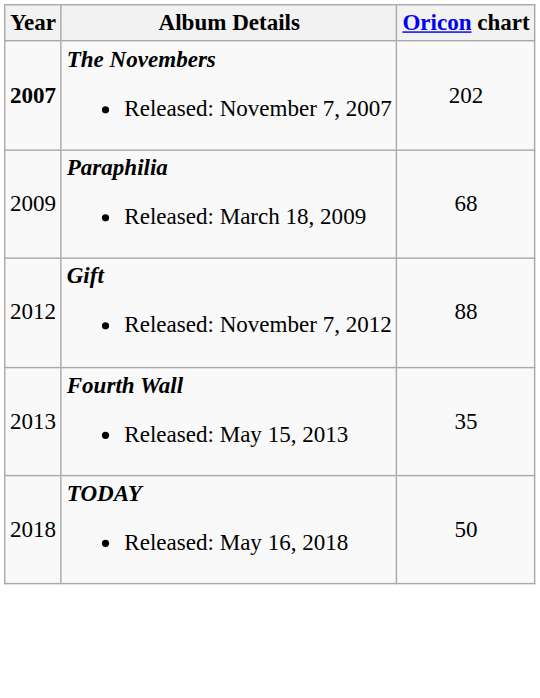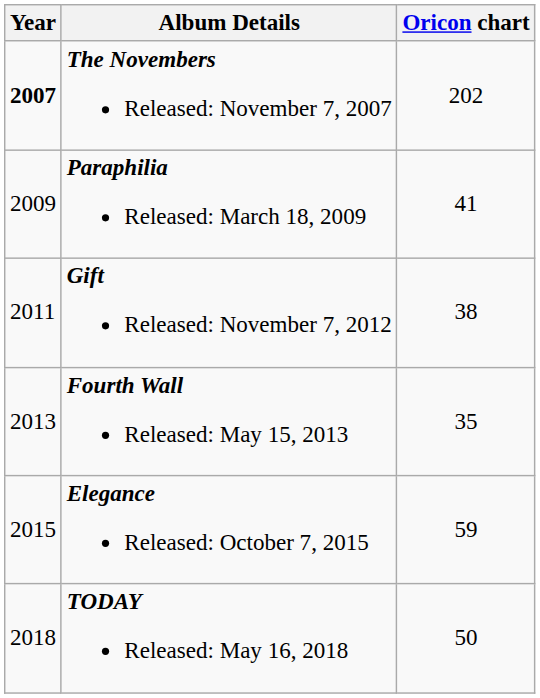 <table class="wikitable">
 <tr>
 <th>Year</th>
 <th>Album Details</th>
 <th><a href='#'>Oricon</a> chart</th>
 </tr>
 <tr>
 <td><strong>2007</strong></td>
 <td><strong><em>The Novembers</em></strong><br><ul><li>Released: November 7, 2007</li></ul></td>
 <td align="center">202</td>
 </tr>
 <tr>
 <td>2009</td>
 <td><strong><em>Paraphilia</em></strong><br><ul><li>Released: March 18, 2009</li></ul></td>
-<td align="center">68</td>
+<td align="center">41</td>
 </tr>
 <tr>
-<td>2012</td>
+<td>2011</td>
 <td><strong><em>Gift</em></strong><br><ul><li>Released: November 7, 2012</li></ul></td>
-<td align="center">88</td>
+<td align="center">38</td>
 </tr>
 <tr>
 <td>2013</td>
 <td><strong><em>Fourth Wall</em></strong><br><ul><li>Released: May 15, 2013</li></ul></td>
 <td align="center">35</td>
 </tr>
 <tr>
+<td>2015</td>
+<td><strong><em>Elegance</em></strong><br><ul><li>Released: October 7, 2015</li></ul></td>
+<td align="center">59</td>
+</tr>
+<tr>
 <td>2018</td>
 <td><strong><em>TODAY</em></strong><br><ul><li>Released: May 16, 2018</li></ul></td>
 <td align="center">50</td>
 </tr>
 </table>
